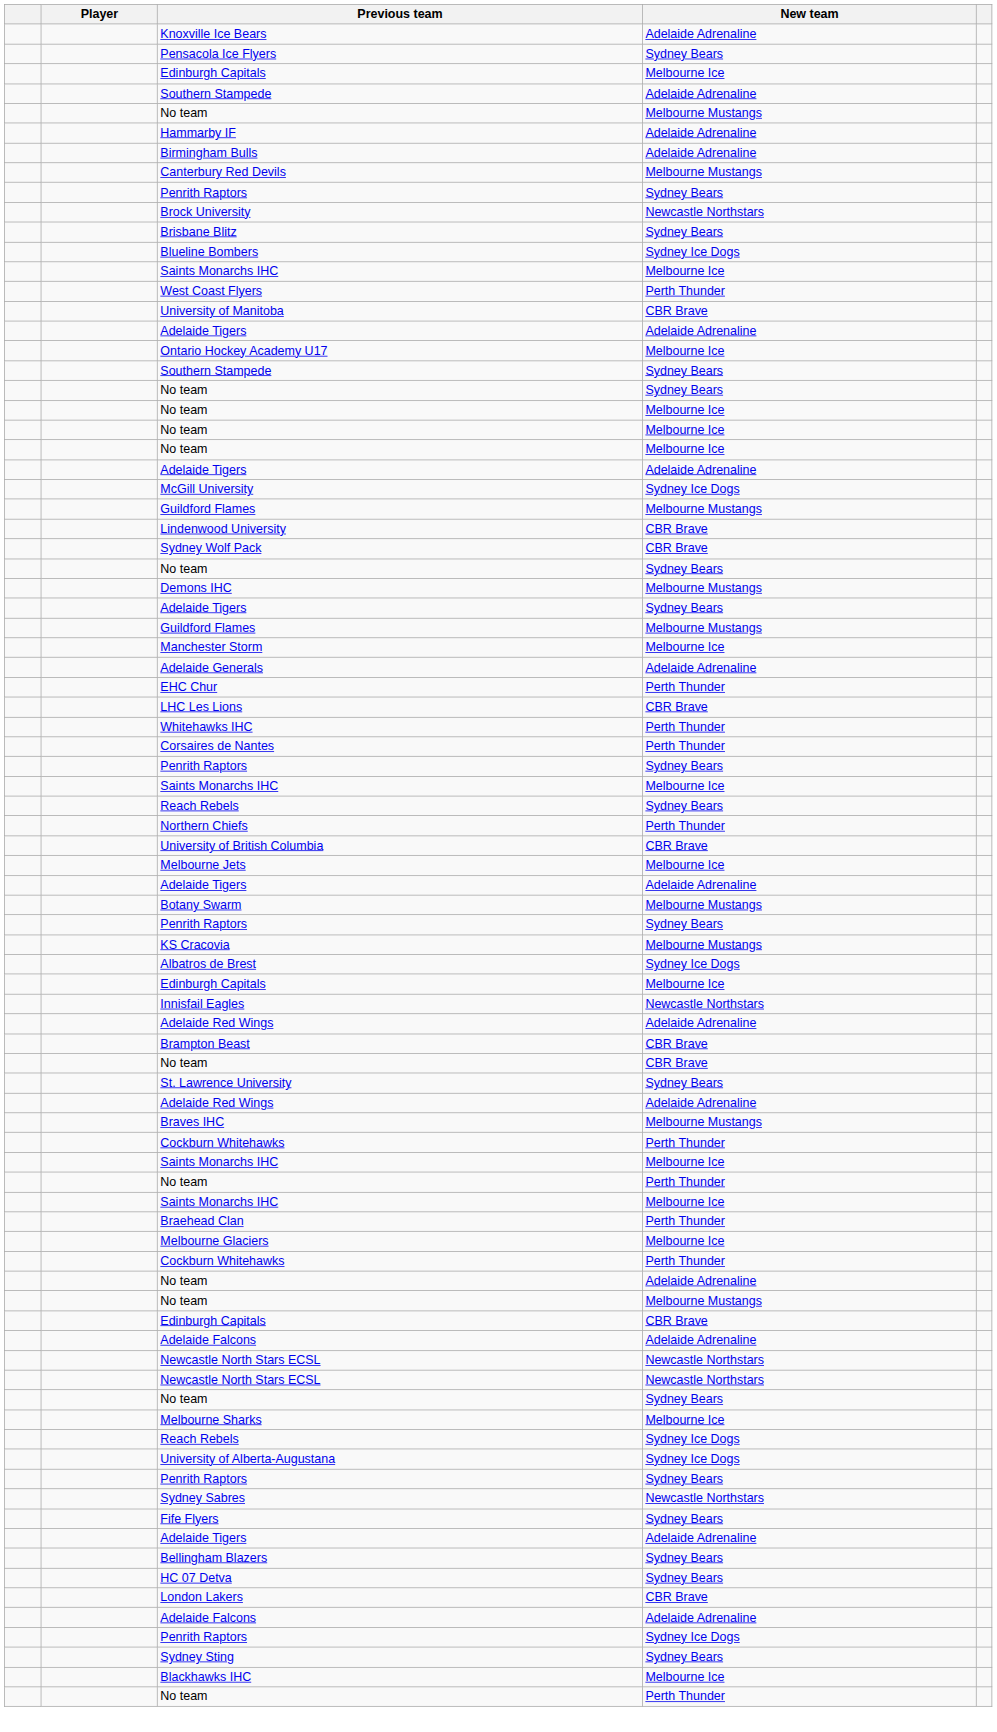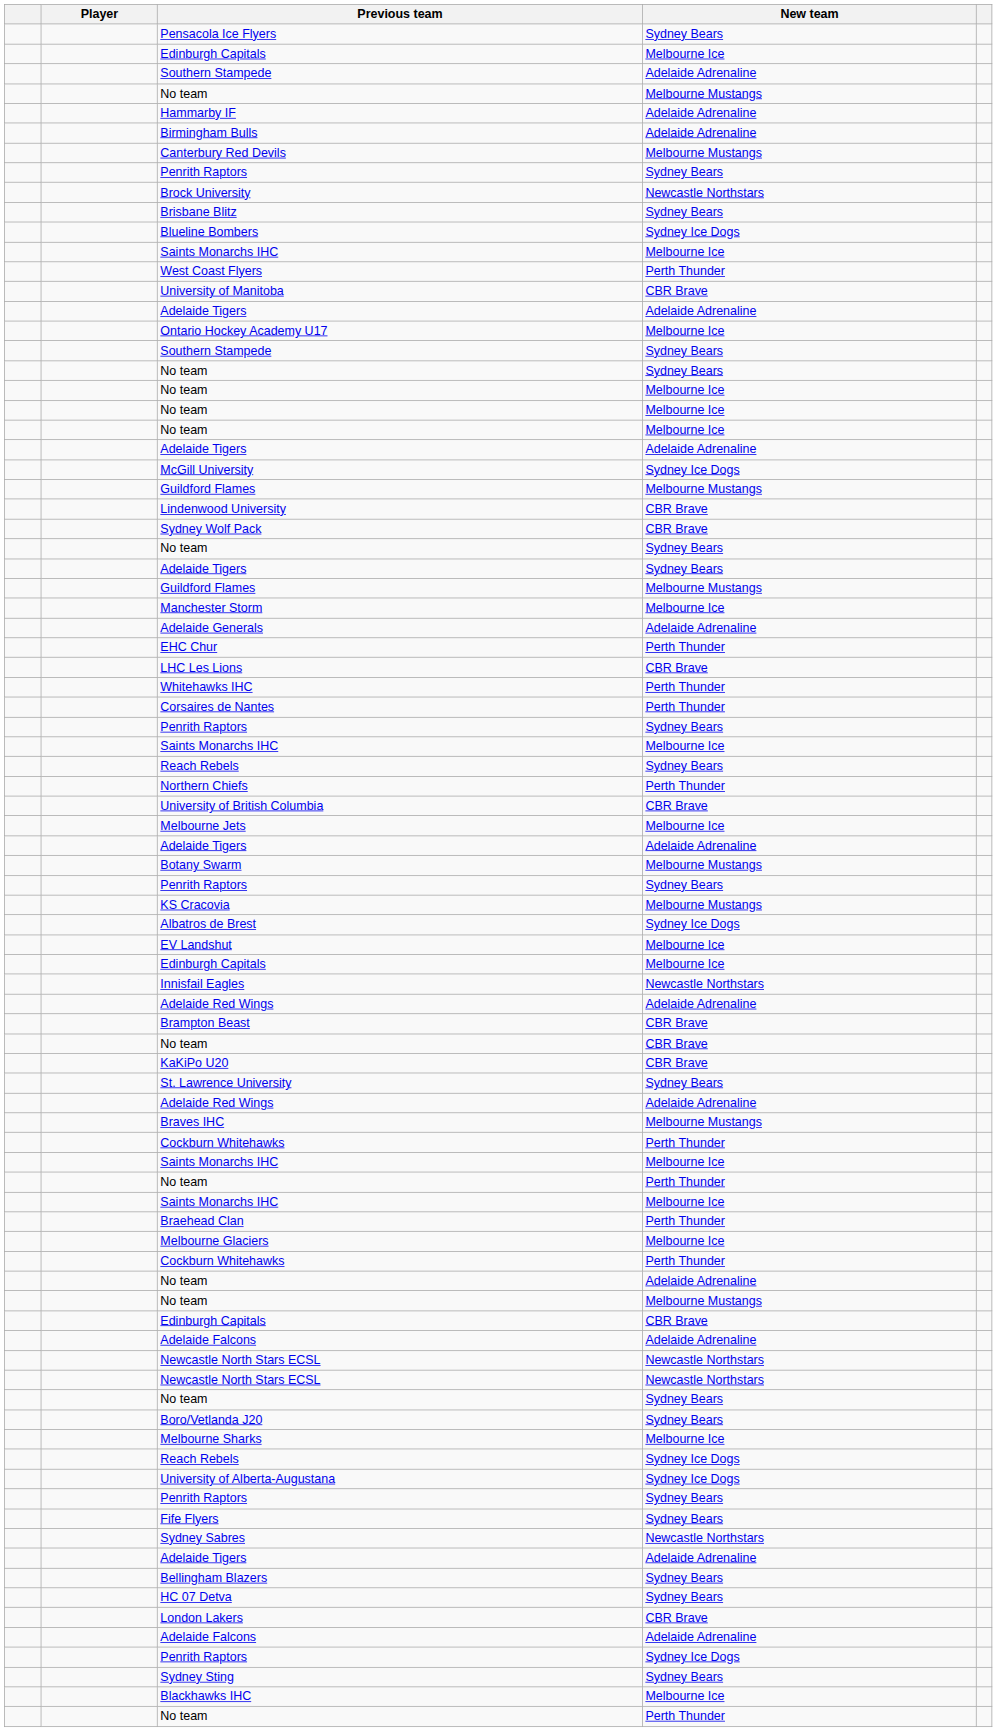 <table class="sortable wikitable" width=80% font-size=90%>
 <tr>
 <th width=40></th>
 <th>Player</th>
 <th>Previous team</th>
 <th>New team</th>
 <th class="unsortable"></th>
-</tr>
-<tr>
-<td align="center"></td>
-<td></td>
-<td><a href='#'>Knoxville Ice Bears</a></td>
-<td><a href='#'>Adelaide Adrenaline</a></td>
-<td></td>
 </tr>
 <tr>
 <td align="center"></td>
 <td></td>
 <td><a href='#'>Pensacola Ice Flyers</a></td>
 <td><a href='#'>Sydney Bears</a></td>
 <td></td>
 </tr>
 <tr>
 <td align="center"></td>
 <td></td>
 <td><a href='#'>Edinburgh Capitals</a></td>
 <td><a href='#'>Melbourne Ice</a></td>
 <td></td>
 </tr>
 <tr>
 <td align="center"></td>
 <td></td>
 <td><a href='#'>Southern Stampede</a></td>
 <td><a href='#'>Adelaide Adrenaline</a></td>
 <td></td>
 </tr>
 <tr>
 <td align="center"></td>
 <td></td>
 <td>No team</td>
 <td><a href='#'>Melbourne Mustangs</a></td>
 <td></td>
 </tr>
 <tr>
 <td align="center"></td>
 <td></td>
 <td><a href='#'>Hammarby IF</a></td>
 <td><a href='#'>Adelaide Adrenaline</a></td>
 <td></td>
 </tr>
 <tr>
 <td align="center"></td>
 <td></td>
 <td><a href='#'>Birmingham Bulls</a></td>
 <td><a href='#'>Adelaide Adrenaline</a></td>
 <td></td>
 </tr>
 <tr>
 <td align="center"></td>
 <td></td>
 <td><a href='#'>Canterbury Red Devils</a></td>
 <td><a href='#'>Melbourne Mustangs</a></td>
 <td></td>
 </tr>
 <tr>
 <td align="center"></td>
 <td></td>
 <td><a href='#'>Penrith Raptors</a></td>
 <td><a href='#'>Sydney Bears</a></td>
 <td></td>
 </tr>
 <tr>
 <td align="center"></td>
 <td></td>
 <td><a href='#'>Brock University</a></td>
 <td><a href='#'>Newcastle Northstars</a></td>
 <td></td>
 </tr>
 <tr>
 <td align="center"></td>
 <td></td>
 <td><a href='#'>Brisbane Blitz</a></td>
 <td><a href='#'>Sydney Bears</a></td>
 <td></td>
 </tr>
 <tr>
 <td align="center"></td>
 <td></td>
 <td><a href='#'>Blueline Bombers</a></td>
 <td><a href='#'>Sydney Ice Dogs</a></td>
 <td></td>
 </tr>
 <tr>
 <td align="center"></td>
 <td></td>
 <td><a href='#'>Saints Monarchs IHC</a></td>
 <td><a href='#'>Melbourne Ice</a></td>
 <td></td>
 </tr>
 <tr>
 <td align="center"></td>
 <td></td>
 <td><a href='#'>West Coast Flyers</a></td>
 <td><a href='#'>Perth Thunder</a></td>
 <td></td>
 </tr>
 <tr>
 <td align="center"></td>
 <td></td>
 <td><a href='#'>University of Manitoba</a></td>
 <td><a href='#'>CBR Brave</a></td>
 <td></td>
 </tr>
 <tr>
 <td align="center"></td>
 <td></td>
 <td><a href='#'>Adelaide Tigers</a></td>
 <td><a href='#'>Adelaide Adrenaline</a></td>
 <td></td>
 </tr>
 <tr>
 <td align="center"></td>
 <td></td>
 <td><a href='#'>Ontario Hockey Academy U17</a></td>
 <td><a href='#'>Melbourne Ice</a></td>
 <td></td>
 </tr>
 <tr>
 <td align="center"></td>
 <td></td>
 <td><a href='#'>Southern Stampede</a></td>
 <td><a href='#'>Sydney Bears</a></td>
 <td></td>
 </tr>
 <tr>
 <td align="center"></td>
 <td></td>
 <td>No team</td>
 <td><a href='#'>Sydney Bears</a></td>
 <td></td>
 </tr>
 <tr>
 <td align="center"></td>
 <td></td>
 <td>No team</td>
 <td><a href='#'>Melbourne Ice</a></td>
 <td></td>
 </tr>
 <tr>
 <td align="center"></td>
 <td></td>
 <td>No team</td>
 <td><a href='#'>Melbourne Ice</a></td>
 <td></td>
 </tr>
 <tr>
 <td align="center"></td>
 <td></td>
 <td>No team</td>
 <td><a href='#'>Melbourne Ice</a></td>
 <td></td>
 </tr>
 <tr>
 <td align="center"></td>
 <td></td>
 <td><a href='#'>Adelaide Tigers</a></td>
 <td><a href='#'>Adelaide Adrenaline</a></td>
 <td></td>
 </tr>
 <tr>
 <td align="center"></td>
 <td></td>
 <td><a href='#'>McGill University</a></td>
 <td><a href='#'>Sydney Ice Dogs</a></td>
 <td></td>
 </tr>
 <tr>
 <td align="center"></td>
 <td></td>
 <td><a href='#'>Guildford Flames</a></td>
 <td><a href='#'>Melbourne Mustangs</a></td>
 <td></td>
 </tr>
 <tr>
 <td align="center"></td>
 <td></td>
 <td><a href='#'>Lindenwood University</a></td>
 <td><a href='#'>CBR Brave</a></td>
 <td></td>
 </tr>
 <tr>
 <td align="center"></td>
 <td></td>
 <td><a href='#'>Sydney Wolf Pack</a></td>
 <td><a href='#'>CBR Brave</a></td>
 <td></td>
 </tr>
 <tr>
 <td align="center"></td>
 <td></td>
 <td>No team</td>
 <td><a href='#'>Sydney Bears</a></td>
 <td></td>
 </tr>
 <tr>
 <td align="center"></td>
 <td></td>
-<td><a href='#'>Demons IHC</a></td>
-<td><a href='#'>Melbourne Mustangs</a></td>
-<td></td>
-</tr>
-<tr>
-<td align="center"></td>
-<td></td>
 <td><a href='#'>Adelaide Tigers</a></td>
 <td><a href='#'>Sydney Bears</a></td>
 <td></td>
 </tr>
 <tr>
 <td align="center"></td>
 <td></td>
 <td><a href='#'>Guildford Flames</a></td>
 <td><a href='#'>Melbourne Mustangs</a></td>
 <td></td>
 </tr>
 <tr>
 <td align="center"></td>
 <td></td>
 <td><a href='#'>Manchester Storm</a></td>
 <td><a href='#'>Melbourne Ice</a></td>
 <td></td>
 </tr>
 <tr>
 <td align="center"></td>
 <td></td>
 <td><a href='#'>Adelaide Generals</a></td>
 <td><a href='#'>Adelaide Adrenaline</a></td>
 <td></td>
 </tr>
 <tr>
 <td align="center"></td>
 <td></td>
 <td><a href='#'>EHC Chur</a></td>
 <td><a href='#'>Perth Thunder</a></td>
 <td></td>
 </tr>
 <tr>
 <td align="center"></td>
 <td></td>
 <td><a href='#'>LHC Les Lions</a></td>
 <td><a href='#'>CBR Brave</a></td>
 <td></td>
 </tr>
 <tr>
 <td align="center"></td>
 <td></td>
 <td><a href='#'>Whitehawks IHC</a></td>
 <td><a href='#'>Perth Thunder</a></td>
 <td></td>
 </tr>
 <tr>
 <td align="center"></td>
 <td></td>
 <td><a href='#'>Corsaires de Nantes</a></td>
 <td><a href='#'>Perth Thunder</a></td>
 <td></td>
 </tr>
 <tr>
 <td align="center"></td>
 <td></td>
 <td><a href='#'>Penrith Raptors</a></td>
 <td><a href='#'>Sydney Bears</a></td>
 <td></td>
 </tr>
 <tr>
 <td align="center"></td>
 <td></td>
 <td><a href='#'>Saints Monarchs IHC</a></td>
 <td><a href='#'>Melbourne Ice</a></td>
 <td></td>
 </tr>
 <tr>
 <td align="center"></td>
 <td></td>
 <td><a href='#'>Reach Rebels</a></td>
 <td><a href='#'>Sydney Bears</a></td>
 <td></td>
 </tr>
 <tr>
 <td align="center"></td>
 <td></td>
 <td><a href='#'>Northern Chiefs</a></td>
 <td><a href='#'>Perth Thunder</a></td>
 <td></td>
 </tr>
 <tr>
 <td align="center"></td>
 <td></td>
 <td><a href='#'>University of British Columbia</a></td>
 <td><a href='#'>CBR Brave</a></td>
 <td></td>
 </tr>
 <tr>
 <td align="center"></td>
 <td></td>
 <td><a href='#'>Melbourne Jets</a></td>
 <td><a href='#'>Melbourne Ice</a></td>
 <td></td>
 </tr>
 <tr>
 <td align="center"></td>
 <td></td>
 <td><a href='#'>Adelaide Tigers</a></td>
 <td><a href='#'>Adelaide Adrenaline</a></td>
 <td></td>
 </tr>
 <tr>
 <td align="center"></td>
 <td></td>
 <td><a href='#'>Botany Swarm</a></td>
 <td><a href='#'>Melbourne Mustangs</a></td>
 <td></td>
 </tr>
 <tr>
 <td align="center"></td>
 <td></td>
 <td><a href='#'>Penrith Raptors</a></td>
 <td><a href='#'>Sydney Bears</a></td>
 <td></td>
 </tr>
 <tr>
 <td align="center"></td>
 <td></td>
 <td><a href='#'>KS Cracovia</a></td>
 <td><a href='#'>Melbourne Mustangs</a></td>
 <td></td>
 </tr>
 <tr>
 <td align="center"></td>
 <td></td>
 <td><a href='#'>Albatros de Brest</a></td>
 <td><a href='#'>Sydney Ice Dogs</a></td>
 <td></td>
 </tr>
 <tr>
 <td align="center"></td>
 <td></td>
+<td><a href='#'>EV Landshut</a></td>
+<td><a href='#'>Melbourne Ice</a></td>
+<td></td>
+</tr>
+<tr>
+<td align="center"></td>
+<td></td>
 <td><a href='#'>Edinburgh Capitals</a></td>
 <td><a href='#'>Melbourne Ice</a></td>
 <td></td>
 </tr>
 <tr>
 <td align="center"></td>
 <td></td>
 <td><a href='#'>Innisfail Eagles</a></td>
 <td><a href='#'>Newcastle Northstars</a></td>
 <td></td>
 </tr>
 <tr>
 <td align="center"></td>
 <td></td>
 <td><a href='#'>Adelaide Red Wings</a></td>
 <td><a href='#'>Adelaide Adrenaline</a></td>
 <td></td>
 </tr>
 <tr>
 <td align="center"></td>
 <td></td>
 <td><a href='#'>Brampton Beast</a></td>
 <td><a href='#'>CBR Brave</a></td>
 <td></td>
 </tr>
 <tr>
 <td align="center"></td>
 <td></td>
 <td>No team</td>
+<td><a href='#'>CBR Brave</a></td>
+<td></td>
+</tr>
+<tr>
+<td align="center"></td>
+<td></td>
+<td><a href='#'>KaKiPo U20</a></td>
 <td><a href='#'>CBR Brave</a></td>
 <td></td>
 </tr>
 <tr>
 <td align="center"></td>
 <td></td>
 <td><a href='#'>St. Lawrence University</a></td>
 <td><a href='#'>Sydney Bears</a></td>
 <td></td>
 </tr>
 <tr>
 <td align="center"></td>
 <td></td>
 <td><a href='#'>Adelaide Red Wings</a></td>
 <td><a href='#'>Adelaide Adrenaline</a></td>
 <td></td>
 </tr>
 <tr>
 <td align="center"></td>
 <td></td>
 <td><a href='#'>Braves IHC</a></td>
 <td><a href='#'>Melbourne Mustangs</a></td>
 <td></td>
 </tr>
 <tr>
 <td align="center"></td>
 <td></td>
 <td><a href='#'>Cockburn Whitehawks</a></td>
 <td><a href='#'>Perth Thunder</a></td>
 <td></td>
 </tr>
 <tr>
 <td align="center"></td>
 <td></td>
 <td><a href='#'>Saints Monarchs IHC</a></td>
 <td><a href='#'>Melbourne Ice</a></td>
 <td></td>
 </tr>
 <tr>
 <td align="center"></td>
 <td></td>
 <td>No team</td>
 <td><a href='#'>Perth Thunder</a></td>
 <td></td>
 </tr>
 <tr>
 <td align="center"></td>
 <td></td>
 <td><a href='#'>Saints Monarchs IHC</a></td>
 <td><a href='#'>Melbourne Ice</a></td>
 <td></td>
 </tr>
 <tr>
 <td align="center"></td>
 <td></td>
 <td><a href='#'>Braehead Clan</a></td>
 <td><a href='#'>Perth Thunder</a></td>
 <td></td>
 </tr>
 <tr>
 <td align="center"></td>
 <td></td>
 <td><a href='#'>Melbourne Glaciers</a></td>
 <td><a href='#'>Melbourne Ice</a></td>
 <td></td>
 </tr>
 <tr>
 <td align="center"></td>
 <td></td>
 <td><a href='#'>Cockburn Whitehawks</a></td>
 <td><a href='#'>Perth Thunder</a></td>
 <td></td>
 </tr>
 <tr>
 <td align="center"></td>
 <td></td>
 <td>No team</td>
 <td><a href='#'>Adelaide Adrenaline</a></td>
 <td></td>
 </tr>
 <tr>
 <td align="center"></td>
 <td></td>
 <td>No team</td>
 <td><a href='#'>Melbourne Mustangs</a></td>
 <td></td>
 </tr>
 <tr>
 <td align="center"></td>
 <td></td>
 <td><a href='#'>Edinburgh Capitals</a></td>
 <td><a href='#'>CBR Brave</a></td>
 <td></td>
 </tr>
 <tr>
 <td align="center"></td>
 <td></td>
 <td><a href='#'>Adelaide Falcons</a></td>
 <td><a href='#'>Adelaide Adrenaline</a></td>
 <td></td>
 </tr>
 <tr>
 <td align="center"></td>
 <td></td>
 <td><a href='#'>Newcastle North Stars ECSL</a></td>
 <td><a href='#'>Newcastle Northstars</a></td>
 <td></td>
 </tr>
 <tr>
 <td align="center"></td>
 <td></td>
 <td><a href='#'>Newcastle North Stars ECSL</a></td>
 <td><a href='#'>Newcastle Northstars</a></td>
 <td></td>
 </tr>
 <tr>
 <td align="center"></td>
 <td></td>
 <td>No team</td>
 <td><a href='#'>Sydney Bears</a></td>
 <td></td>
 </tr>
 <tr>
 <td align="center"></td>
 <td></td>
+<td><a href='#'>Boro/Vetlanda J20</a></td>
+<td><a href='#'>Sydney Bears</a></td>
+<td></td>
+</tr>
+<tr>
+<td align="center"></td>
+<td></td>
 <td><a href='#'>Melbourne Sharks</a></td>
 <td><a href='#'>Melbourne Ice</a></td>
 <td></td>
 </tr>
 <tr>
 <td align="center"></td>
 <td></td>
 <td><a href='#'>Reach Rebels</a></td>
 <td><a href='#'>Sydney Ice Dogs</a></td>
 <td></td>
 </tr>
 <tr>
 <td align="center"></td>
 <td></td>
 <td><a href='#'>University of Alberta-Augustana</a></td>
 <td><a href='#'>Sydney Ice Dogs</a></td>
 <td></td>
 </tr>
 <tr>
 <td align="center"></td>
 <td></td>
 <td><a href='#'>Penrith Raptors</a></td>
 <td><a href='#'>Sydney Bears</a></td>
 <td></td>
 </tr>
 <tr>
 <td align="center"></td>
 <td></td>
-<td><a href='#'>Sydney Sabres</a></td>
-<td><a href='#'>Newcastle Northstars</a></td>
+<td><a href='#'>Fife Flyers</a></td>
+<td><a href='#'>Sydney Bears</a></td>
 <td></td>
 </tr>
 <tr>
 <td align="center"></td>
 <td></td>
-<td><a href='#'>Fife Flyers</a></td>
-<td><a href='#'>Sydney Bears</a></td>
+<td><a href='#'>Sydney Sabres</a></td>
+<td><a href='#'>Newcastle Northstars</a></td>
 <td></td>
 </tr>
 <tr>
 <td align="center"></td>
 <td></td>
 <td><a href='#'>Adelaide Tigers</a></td>
 <td><a href='#'>Adelaide Adrenaline</a></td>
 <td></td>
 </tr>
 <tr>
 <td align="center"></td>
 <td></td>
 <td><a href='#'>Bellingham Blazers</a></td>
 <td><a href='#'>Sydney Bears</a></td>
 <td></td>
 </tr>
 <tr>
 <td align="center"></td>
 <td></td>
 <td><a href='#'>HC 07 Detva</a></td>
 <td><a href='#'>Sydney Bears</a></td>
 <td></td>
 </tr>
 <tr>
 <td align="center"></td>
 <td></td>
 <td><a href='#'>London Lakers</a></td>
 <td><a href='#'>CBR Brave</a></td>
 <td></td>
 </tr>
 <tr>
 <td align="center"></td>
 <td></td>
 <td><a href='#'>Adelaide Falcons</a></td>
 <td><a href='#'>Adelaide Adrenaline</a></td>
 <td></td>
 </tr>
 <tr>
 <td align="center"></td>
 <td></td>
 <td><a href='#'>Penrith Raptors</a></td>
 <td><a href='#'>Sydney Ice Dogs</a></td>
 <td></td>
 </tr>
 <tr>
 <td align="center"></td>
 <td></td>
 <td><a href='#'>Sydney Sting</a></td>
 <td><a href='#'>Sydney Bears</a></td>
 <td></td>
 </tr>
 <tr>
 <td align="center"></td>
 <td></td>
 <td><a href='#'>Blackhawks IHC</a></td>
 <td><a href='#'>Melbourne Ice</a></td>
 <td></td>
 </tr>
 <tr>
 <td align="center"></td>
 <td></td>
 <td>No team</td>
 <td><a href='#'>Perth Thunder</a></td>
 <td></td>
 </tr>
 </table>
